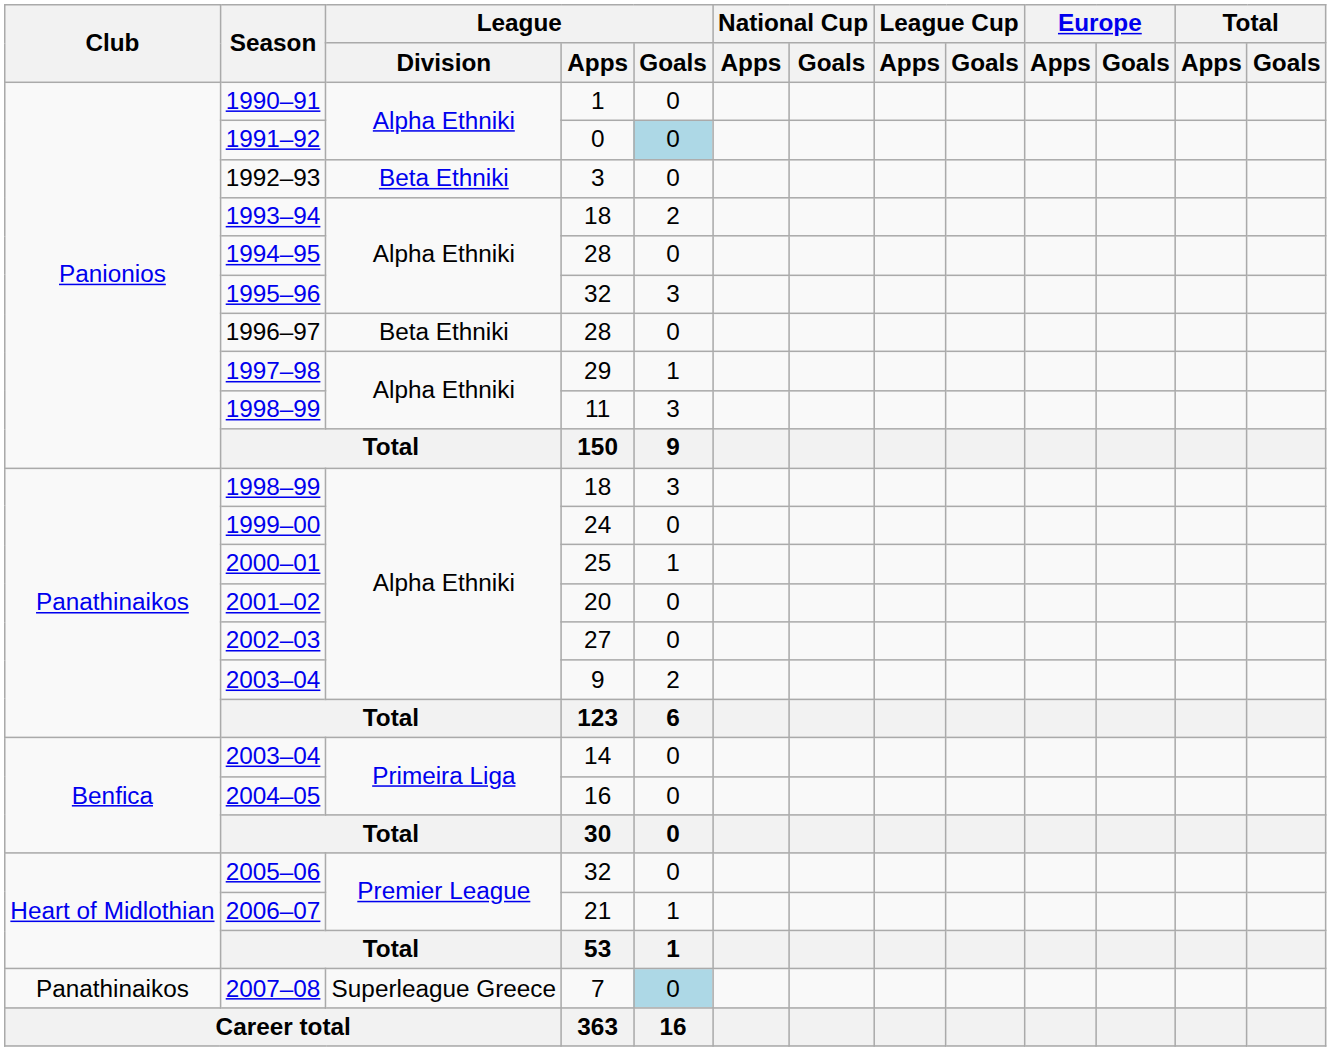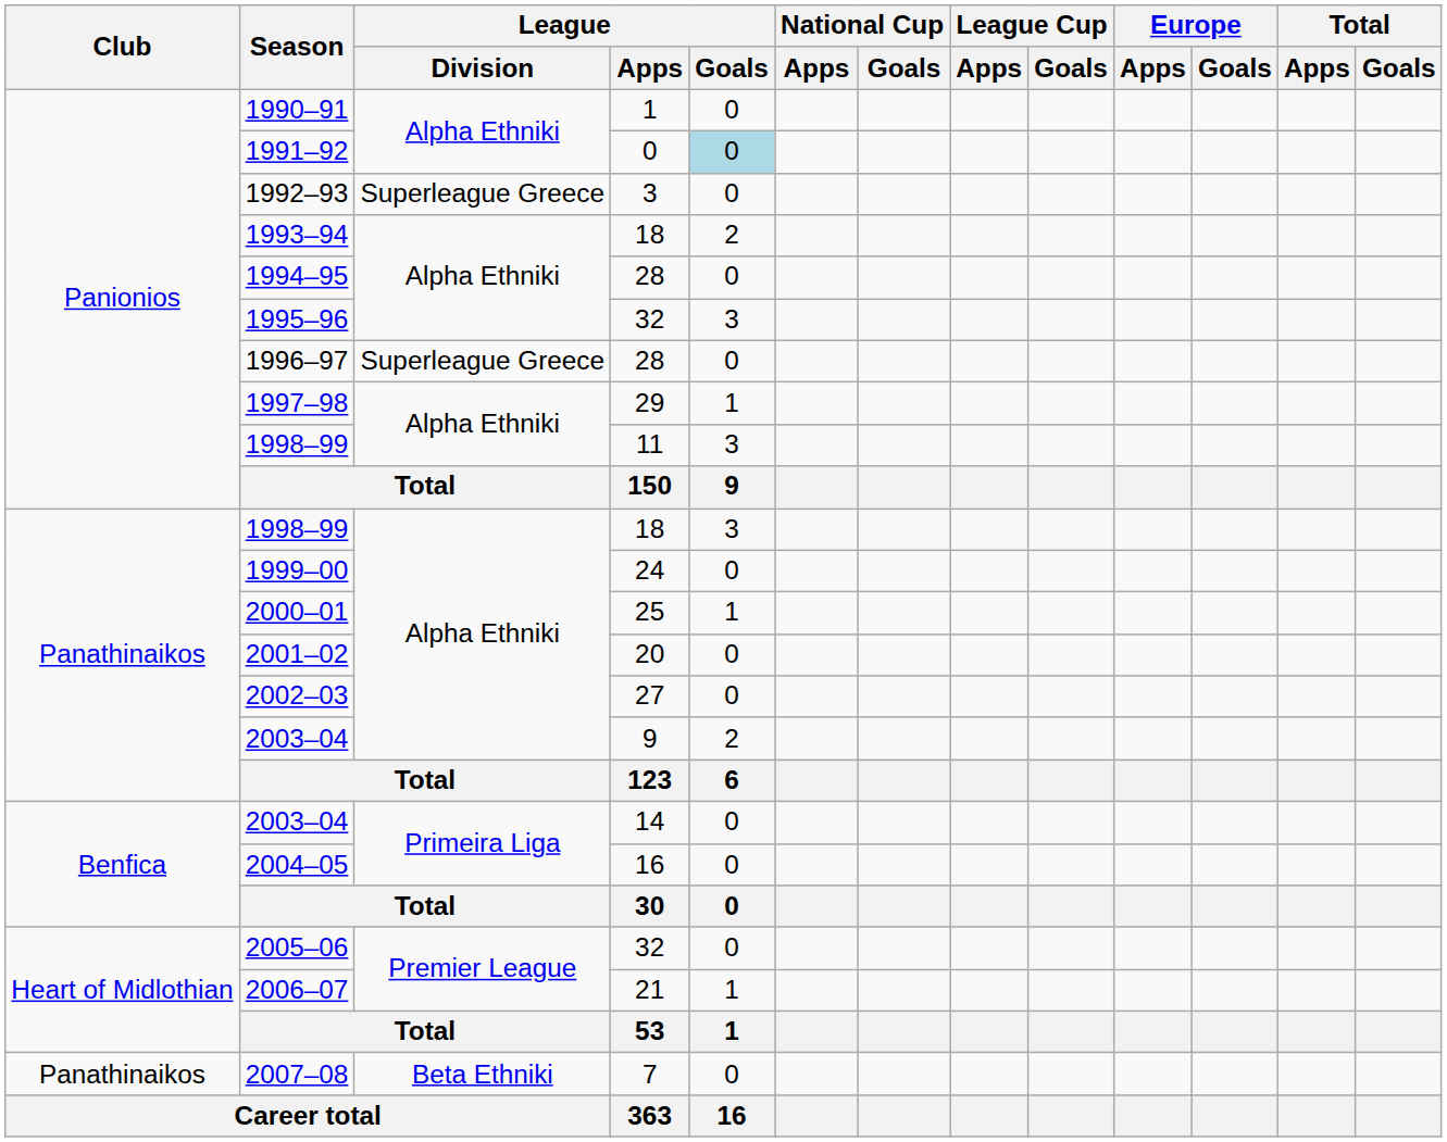 <table class="wikitable" style="text-align:center">
 <tr>
 <th rowspan="2">Club</th>
 <th rowspan="2">Season</th>
 <th colspan="3">League</th>
 <th colspan="2">National Cup</th>
 <th colspan="2">League Cup</th>
 <th colspan="2"><a href='#'>Europe</a></th>
 <th colspan="2">Total</th>
 </tr>
 <tr>
 <th>Division</th>
 <th>Apps</th>
 <th>Goals</th>
 <th>Apps</th>
 <th>Goals</th>
 <th>Apps</th>
 <th>Goals</th>
 <th>Apps</th>
 <th>Goals</th>
 <th>Apps</th>
 <th>Goals</th>
 </tr>
 <tr>
 <td rowspan="10"><a href='#'>Panionios</a></td>
 <td><a href='#'>1990–91</a></td>
 <td rowspan="2"><a href='#'>Alpha Ethniki</a></td>
 <td>1</td>
 <td>0</td>
 <td></td>
 <td></td>
 <td></td>
 <td></td>
 <td></td>
 <td></td>
 <td></td>
 <td></td>
 </tr>
 <tr>
 <td><a href='#'>1991–92</a></td>
 <td>0</td>
 <td style="background: lightblue;">0</td>
 <td></td>
 <td></td>
 <td></td>
 <td></td>
 <td></td>
 <td></td>
 <td></td>
 <td></td>
 </tr>
 <tr>
 <td>1992–93</td>
-<td><a href='#'>Beta Ethniki</a></td>
+<td>Superleague Greece</td>
 <td>3</td>
 <td>0</td>
 <td></td>
 <td></td>
 <td></td>
 <td></td>
 <td></td>
 <td></td>
 <td></td>
 <td></td>
 </tr>
 <tr>
 <td><a href='#'>1993–94</a></td>
 <td rowspan="3">Alpha Ethniki</td>
 <td>18</td>
 <td>2</td>
 <td></td>
 <td></td>
 <td></td>
 <td></td>
 <td></td>
 <td></td>
 <td></td>
 <td></td>
 </tr>
 <tr>
 <td><a href='#'>1994–95</a></td>
 <td>28</td>
 <td>0</td>
 <td></td>
 <td></td>
 <td></td>
 <td></td>
 <td></td>
 <td></td>
 <td></td>
 <td></td>
 </tr>
 <tr>
 <td><a href='#'>1995–96</a></td>
 <td>32</td>
 <td>3</td>
 <td></td>
 <td></td>
 <td></td>
 <td></td>
 <td></td>
 <td></td>
 <td></td>
 <td></td>
 </tr>
 <tr>
 <td>1996–97</td>
-<td>Beta Ethniki</td>
+<td>Superleague Greece</td>
 <td>28</td>
 <td>0</td>
 <td></td>
 <td></td>
 <td></td>
 <td></td>
 <td></td>
 <td></td>
 <td></td>
 <td></td>
 </tr>
 <tr>
 <td><a href='#'>1997–98</a></td>
 <td rowspan="2">Alpha Ethniki</td>
 <td>29</td>
 <td>1</td>
 <td></td>
 <td></td>
 <td></td>
 <td></td>
 <td></td>
 <td></td>
 <td></td>
 <td></td>
 </tr>
 <tr>
 <td><a href='#'>1998–99</a></td>
 <td>11</td>
 <td>3</td>
 <td></td>
 <td></td>
 <td></td>
 <td></td>
 <td></td>
 <td></td>
 <td></td>
 <td></td>
 </tr>
 <tr>
 <th colspan="2">Total</th>
 <th>150</th>
 <th>9</th>
 <th></th>
 <th></th>
 <th></th>
 <th></th>
 <th></th>
 <th></th>
 <th></th>
 <th></th>
 </tr>
 <tr>
 <td rowspan="7"><a href='#'>Panathinaikos</a></td>
 <td><a href='#'>1998–99</a></td>
 <td rowspan="6">Alpha Ethniki</td>
 <td>18</td>
 <td>3</td>
 <td></td>
 <td></td>
 <td></td>
 <td></td>
 <td></td>
 <td></td>
 <td></td>
 <td></td>
 </tr>
 <tr>
 <td><a href='#'>1999–00</a></td>
 <td>24</td>
 <td>0</td>
 <td></td>
 <td></td>
 <td></td>
 <td></td>
 <td></td>
 <td></td>
 <td></td>
 <td></td>
 </tr>
 <tr>
 <td><a href='#'>2000–01</a></td>
 <td>25</td>
 <td>1</td>
 <td></td>
 <td></td>
 <td></td>
 <td></td>
 <td></td>
 <td></td>
 <td></td>
 <td></td>
 </tr>
 <tr>
 <td><a href='#'>2001–02</a></td>
 <td>20</td>
 <td>0</td>
 <td></td>
 <td></td>
 <td></td>
 <td></td>
 <td></td>
 <td></td>
 <td></td>
 <td></td>
 </tr>
 <tr>
 <td><a href='#'>2002–03</a></td>
 <td>27</td>
 <td>0</td>
 <td></td>
 <td></td>
 <td></td>
 <td></td>
 <td></td>
 <td></td>
 <td></td>
 <td></td>
 </tr>
 <tr>
 <td><a href='#'>2003–04</a></td>
 <td>9</td>
 <td>2</td>
 <td></td>
 <td></td>
 <td></td>
 <td></td>
 <td></td>
 <td></td>
 <td></td>
 <td></td>
 </tr>
 <tr>
 <th colspan="2">Total</th>
 <th>123</th>
 <th>6</th>
 <th></th>
 <th></th>
 <th></th>
 <th></th>
 <th></th>
 <th></th>
 <th></th>
 <th></th>
 </tr>
 <tr>
 <td rowspan="3"><a href='#'>Benfica</a></td>
 <td><a href='#'>2003–04</a></td>
 <td rowspan="2"><a href='#'>Primeira Liga</a></td>
 <td>14</td>
 <td>0</td>
 <td></td>
 <td></td>
 <td></td>
 <td></td>
 <td></td>
 <td></td>
 <td></td>
 <td></td>
 </tr>
 <tr>
 <td><a href='#'>2004–05</a></td>
 <td>16</td>
 <td>0</td>
 <td></td>
 <td></td>
 <td></td>
 <td></td>
 <td></td>
 <td></td>
 <td></td>
 <td></td>
 </tr>
 <tr>
 <th colspan="2">Total</th>
 <th>30</th>
 <th>0</th>
 <th></th>
 <th></th>
 <th></th>
 <th></th>
 <th></th>
 <th></th>
 <th></th>
 <th></th>
 </tr>
 <tr>
 <td rowspan="3"><a href='#'>Heart of Midlothian</a></td>
 <td><a href='#'>2005–06</a></td>
 <td rowspan="2"><a href='#'>Premier League</a></td>
 <td>32</td>
 <td>0</td>
 <td></td>
 <td></td>
 <td></td>
 <td></td>
 <td></td>
 <td></td>
 <td></td>
 <td></td>
 </tr>
 <tr>
 <td><a href='#'>2006–07</a></td>
 <td>21</td>
 <td>1</td>
 <td></td>
 <td></td>
 <td></td>
 <td></td>
 <td></td>
 <td></td>
 <td></td>
 <td></td>
 </tr>
 <tr>
 <th colspan="2">Total</th>
 <th>53</th>
 <th>1</th>
 <th></th>
 <th></th>
 <th></th>
 <th></th>
 <th></th>
 <th></th>
 <th></th>
 <th></th>
 </tr>
 <tr>
 <td>Panathinaikos</td>
 <td><a href='#'>2007–08</a></td>
-<td>Superleague Greece</td>
+<td><a href='#'>Beta Ethniki</a></td>
 <td>7</td>
-<td style="background: lightblue;">0</td>
+<td>0</td>
 <td></td>
 <td></td>
 <td></td>
 <td></td>
 <td></td>
 <td></td>
 <td></td>
 <td></td>
 </tr>
 <tr>
 <th colspan="3">Career total</th>
 <th>363</th>
 <th>16</th>
 <th></th>
 <th></th>
 <th></th>
 <th></th>
 <th></th>
 <th></th>
 <th></th>
 <th></th>
 </tr>
 </table>
